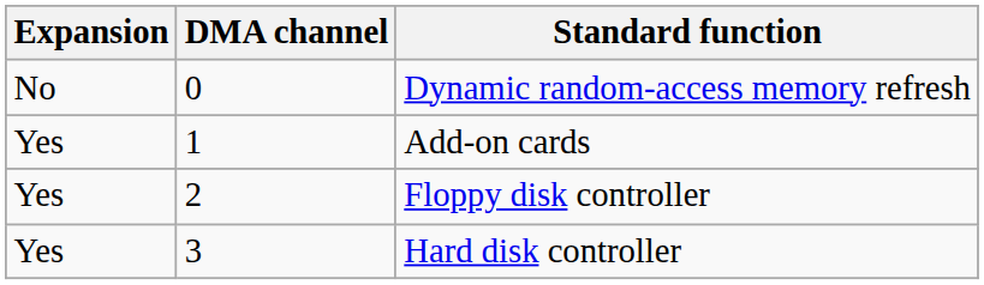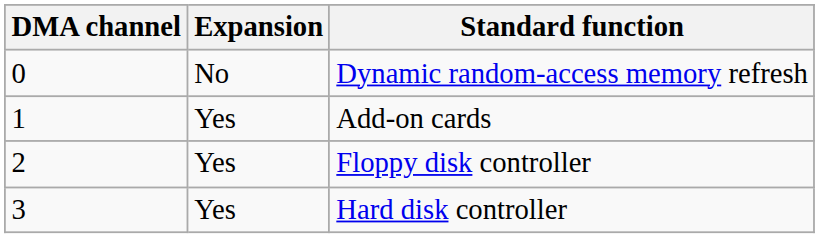 <table class="wikitable">
 <tr>
+<th>DMA channel</th>
 <th>Expansion</th>
-<th>DMA channel</th>
 <th>Standard function</th>
 </tr>
 <tr>
+<td>0</td>
 <td>No</td>
-<td>0</td>
 <td><a href='#'>Dynamic random-access memory</a> refresh</td>
 </tr>
 <tr>
+<td>1</td>
 <td>Yes</td>
-<td>1</td>
 <td>Add-on cards</td>
 </tr>
 <tr>
+<td>2</td>
 <td>Yes</td>
-<td>2</td>
 <td><a href='#'>Floppy disk</a> controller</td>
 </tr>
 <tr>
+<td>3</td>
 <td>Yes</td>
-<td>3</td>
 <td><a href='#'>Hard disk</a> controller</td>
 </tr>
 </table>
